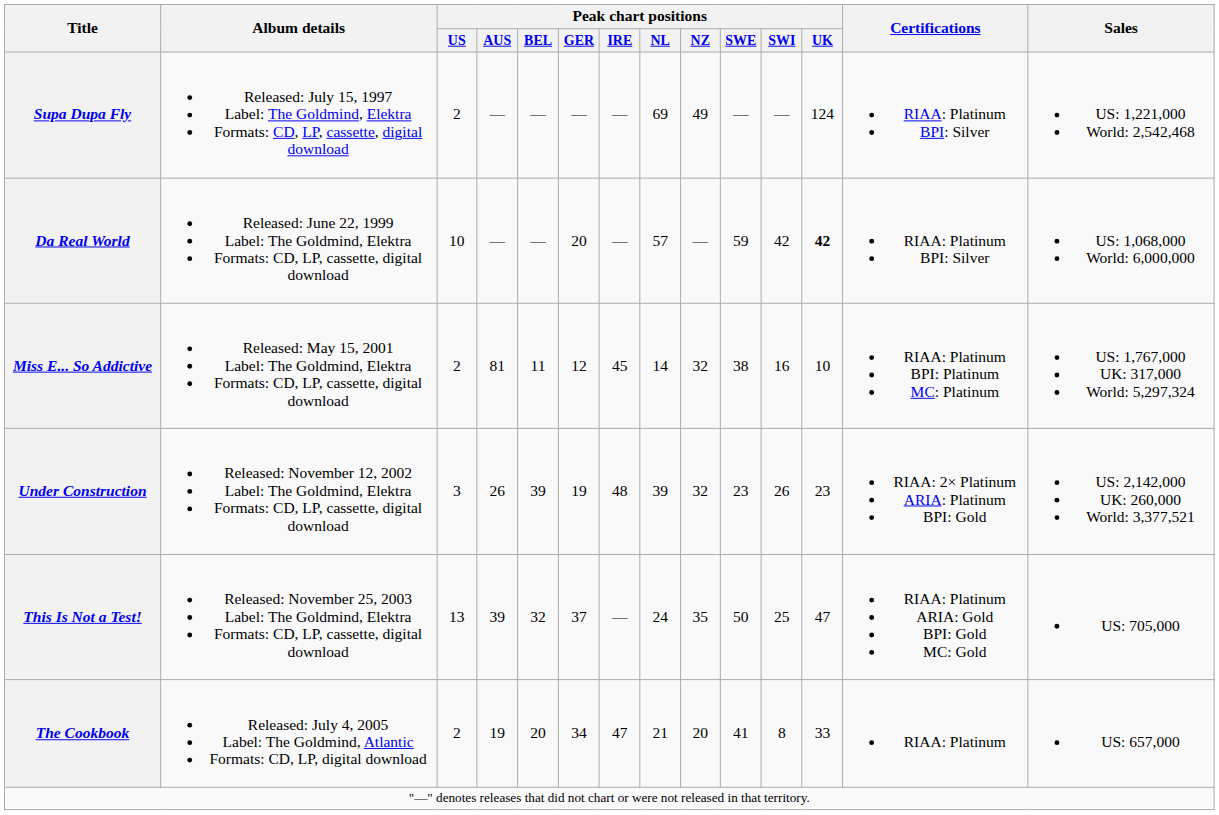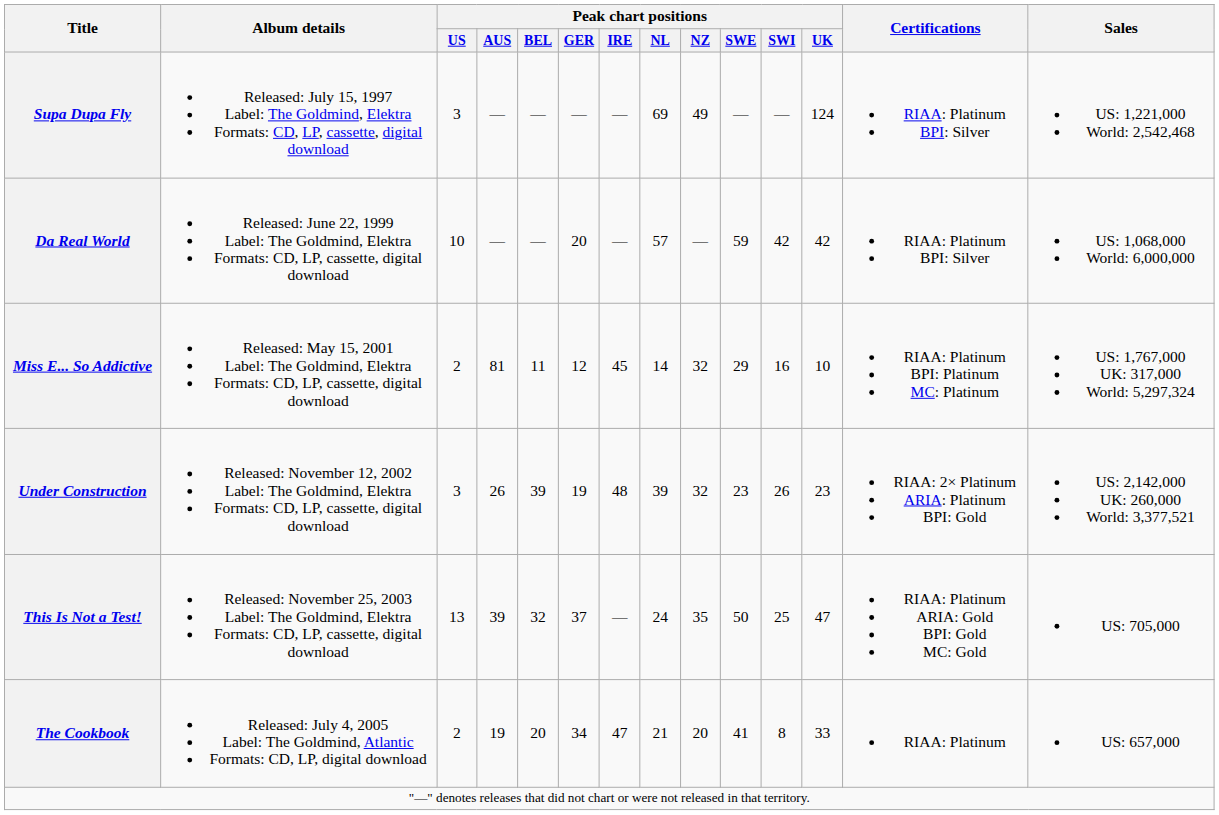 <table class="wikitable plainrowheaders" style="text-align:center;">
 <tr>
 <th scope="col" rowspan="2" style="width:10em;">Title</th>
 <th scope="col" rowspan="2" style="width:18em;">Album details</th>
 <th scope="col" colspan="10">Peak chart positions</th>
 <th scope="col" rowspan="2" style="width:12em;"><a href='#'>Certifications</a></th>
 <th scope="col" rowspan="2" style="width:12em;">Sales</th>
 </tr>
 <tr>
 <th style="width:2.5em;font-size:90%;"><a href='#'>US</a><br></th>
 <th style="width:2.5em;font-size:90%;"><a href='#'>AUS</a><br></th>
 <th style="width:2.5em;font-size:90%;"><a href='#'>BEL</a><br></th>
 <th style="width:2.5em;font-size:90%;"><a href='#'>GER</a><br></th>
 <th style="width:2.5em;font-size:90%;"><a href='#'>IRE</a><br></th>
 <th style="width:2.5em;font-size:90%;"><a href='#'>NL</a><br></th>
 <th style="width:2.5em;font-size:90%;"><a href='#'>NZ</a><br></th>
 <th style="width:2.5em;font-size:90%;"><a href='#'>SWE</a><br></th>
 <th style="width:2.5em;font-size:90%;"><a href='#'>SWI</a><br></th>
 <th style="width:2.5em;font-size:90%;"><a href='#'>UK</a><br></th>
 </tr>
 <tr>
 <th scope="row"><em><a href='#'>Supa Dupa Fly</a></em></th>
 <td><br><ul><li>Released: July 15, 1997</li><li>Label: <a href='#'>The Goldmind</a>, <a href='#'>Elektra</a></li><li>Formats: <a href='#'>CD</a>, <a href='#'>LP</a>, <a href='#'>cassette</a>, <a href='#'>digital download</a></li></ul></td>
-<td>2</td>
+<td>3</td>
 <td>—</td>
 <td>—</td>
 <td>—</td>
 <td>—</td>
 <td>69</td>
 <td>49</td>
 <td>—</td>
 <td>—</td>
 <td>124</td>
 <td><br><ul><li><a href='#'>RIAA</a>: Platinum</li><li><a href='#'>BPI</a>: Silver</li></ul></td>
 <td><br><ul><li>US: 1,221,000</li><li>World: 2,542,468</li></ul></td>
 </tr>
 <tr>
 <th scope="row"><em><a href='#'>Da Real World</a></em></th>
 <td><br><ul><li>Released: June 22, 1999</li><li>Label: The Goldmind, Elektra</li><li>Formats: CD, LP, cassette, digital download</li></ul></td>
 <td>10</td>
 <td>—</td>
 <td>—</td>
 <td>20</td>
 <td>—</td>
 <td>57</td>
 <td>—</td>
 <td>59</td>
 <td>42</td>
-<td><strong>42</strong></td>
+<td>42</td>
 <td><br><ul><li>RIAA: Platinum</li><li>BPI: Silver</li></ul></td>
 <td><br><ul><li>US: 1,068,000</li><li>World: 6,000,000</li></ul></td>
 </tr>
 <tr>
 <th scope="row"><em><a href='#'>Miss E... So Addictive</a></em></th>
 <td><br><ul><li>Released: May 15, 2001</li><li>Label: The Goldmind, Elektra</li><li>Formats: CD, LP, cassette, digital download</li></ul></td>
 <td>2</td>
 <td>81</td>
 <td>11</td>
 <td>12</td>
 <td>45</td>
 <td>14</td>
 <td>32</td>
-<td>38</td>
+<td>29</td>
 <td>16</td>
 <td>10</td>
 <td><br><ul><li>RIAA: Platinum</li><li>BPI: Platinum</li><li><a href='#'>MC</a>: Platinum</li></ul></td>
 <td><br><ul><li>US: 1,767,000</li><li>UK: 317,000</li><li>World: 5,297,324</li></ul></td>
 </tr>
 <tr>
 <th scope="row"><em><a href='#'>Under Construction</a></em></th>
 <td><br><ul><li>Released: November 12, 2002</li><li>Label: The Goldmind, Elektra</li><li>Formats: CD, LP, cassette, digital download</li></ul></td>
 <td>3</td>
 <td>26</td>
 <td>39</td>
 <td>19</td>
 <td>48</td>
 <td>39</td>
 <td>32</td>
 <td>23</td>
 <td>26</td>
 <td>23</td>
 <td><br><ul><li>RIAA: 2× Platinum</li><li><a href='#'>ARIA</a>: Platinum</li><li>BPI: Gold</li></ul></td>
 <td><br><ul><li>US: 2,142,000</li><li>UK: 260,000</li><li>World: 3,377,521</li></ul></td>
 </tr>
 <tr>
 <th scope="row"><em><a href='#'>This Is Not a Test!</a></em></th>
 <td><br><ul><li>Released: November 25, 2003</li><li>Label: The Goldmind, Elektra</li><li>Formats: CD, LP, cassette, digital download</li></ul></td>
 <td>13</td>
 <td>39</td>
 <td>32</td>
 <td>37</td>
 <td>—</td>
 <td>24</td>
 <td>35</td>
 <td>50</td>
 <td>25</td>
 <td>47</td>
 <td><br><ul><li>RIAA: Platinum</li><li>ARIA: Gold</li><li>BPI: Gold</li><li>MC: Gold</li></ul></td>
 <td><br><ul><li>US: 705,000</li></ul></td>
 </tr>
 <tr>
 <th scope="row"><em><a href='#'>The Cookbook</a></em></th>
 <td><br><ul><li>Released: July 4, 2005</li><li>Label: The Goldmind, <a href='#'>Atlantic</a></li><li>Formats: CD, LP, digital download</li></ul></td>
 <td>2</td>
 <td>19</td>
 <td>20</td>
 <td>34</td>
 <td>47</td>
 <td>21</td>
 <td>20</td>
 <td>41</td>
 <td>8</td>
 <td>33</td>
 <td><br><ul><li>RIAA: Platinum</li></ul></td>
 <td><br><ul><li>US: 657,000</li></ul></td>
 </tr>
 <tr>
 <td colspan="15" style="font-size:85%">"—" denotes releases that did not chart or were not released in that territory.</td>
 </tr>
 </table>
